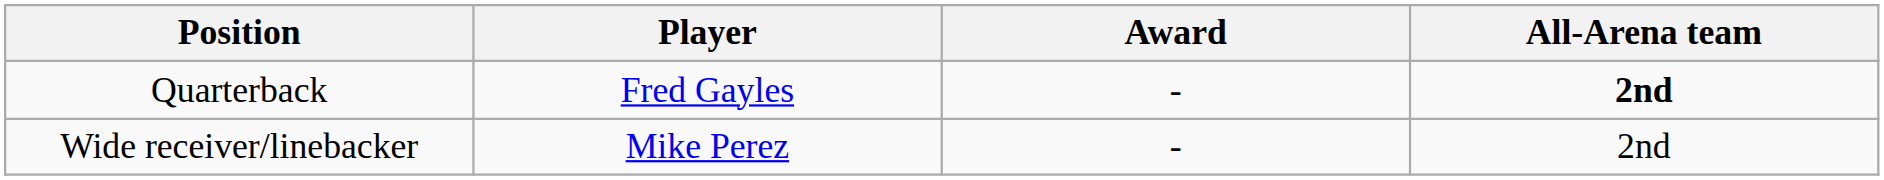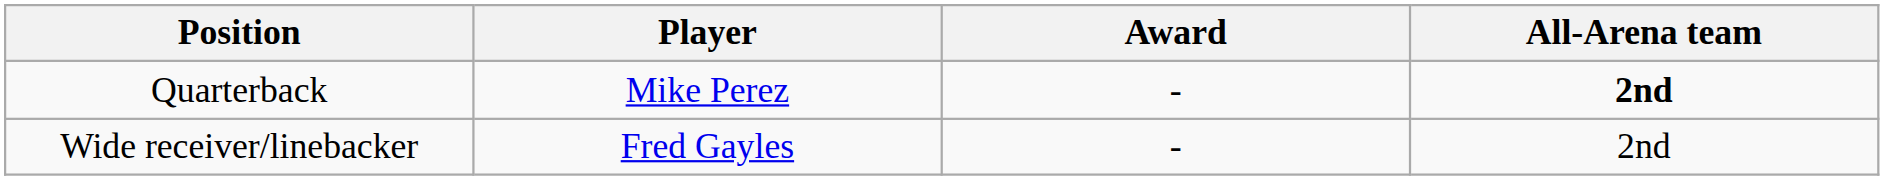 <table class="wikitable sortable">
 <tr>
 <th bgcolor="#DDDDFF" width="20%">Position</th>
 <th bgcolor="#DDDDFF" width="20%">Player</th>
 <th bgcolor="#DDDDFF" width="20%">Award</th>
 <th bgcolor="#DDDDFF" width="20%">All-Arena team</th>
 </tr>
 <tr align="center">
 <td>Quarterback</td>
-<td><a href='#'>Fred Gayles</a></td>
+<td><a href='#'>Mike Perez</a></td>
 <td>-</td>
 <td><strong>2nd</strong></td>
 </tr>
 <tr align="center">
 <td>Wide receiver/linebacker</td>
-<td><a href='#'>Mike Perez</a></td>
+<td><a href='#'>Fred Gayles</a></td>
 <td>-</td>
 <td>2nd</td>
 </tr>
 </table>
